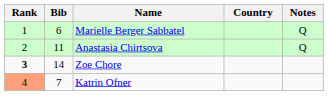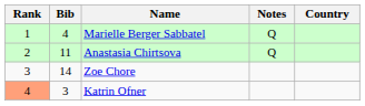 <table class="wikitable" style="text-align:center; width:470px">
 <tr>
 <th>Rank</th>
 <th>Bib</th>
 <th>Name</th>
+<th>Notes</th>
 <th>Country</th>
-<th>Notes</th>
 </tr>
 <tr bgcolor=ccffcc>
 <td>1</td>
-<td>6</td>
+<td>4</td>
 <td align=left><a href='#'>Marielle Berger Sabbatel</a></td>
+<td>Q</td>
 <td align=left></td>
-<td>Q</td>
 </tr>
 <tr bgcolor=ccffcc>
 <td>2</td>
 <td>11</td>
 <td align=left><a href='#'>Anastasia Chirtsova</a></td>
+<td>Q</td>
 <td align=left></td>
-<td>Q</td>
 </tr>
 <tr>
-<td><strong>3</strong></td>
+<td>3</td>
 <td>14</td>
 <td align=left><a href='#'>Zoe Chore</a></td>
+<td></td>
 <td align=left></td>
-<td></td>
 </tr>
 <tr>
 <td style="background: lightsalmon;">4</td>
-<td>7</td>
+<td>3</td>
 <td align=left><a href='#'>Katrin Ofner</a></td>
+<td></td>
 <td align=left></td>
-<td></td>
 </tr>
 </table>
